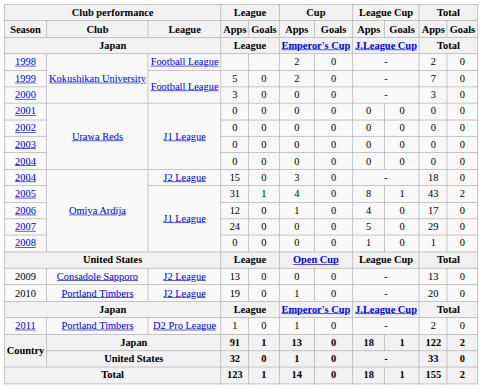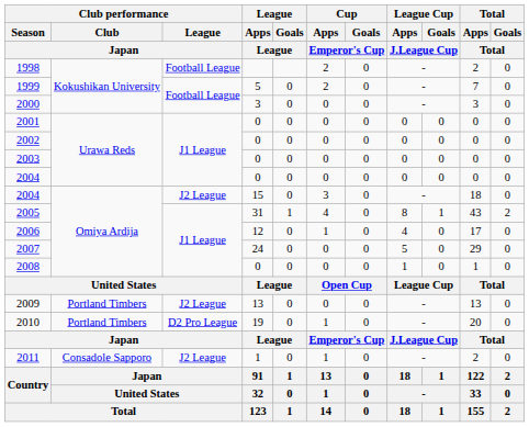 <table class="wikitable" style="text-align:center;">
 <tr>
 <th colspan=3>Club performance</th>
 <th colspan=2>League</th>
 <th colspan=2>Cup</th>
 <th colspan=2>League Cup</th>
 <th colspan=2>Total</th>
 </tr>
 <tr>
 <th>Season</th>
 <th>Club</th>
 <th>League</th>
 <th>Apps</th>
 <th>Goals</th>
 <th>Apps</th>
 <th>Goals</th>
 <th>Apps</th>
 <th>Goals</th>
 <th>Apps</th>
 <th>Goals</th>
 </tr>
 <tr>
 <th colspan=3>Japan</th>
 <th colspan=2>League</th>
 <th colspan=2><a href='#'>Emperor's Cup</a></th>
 <th colspan=2><a href='#'>J.League Cup</a></th>
 <th colspan=2>Total</th>
 </tr>
 <tr>
 <td><a href='#'>1998</a></td>
 <td rowspan="3"><a href='#'>Kokushikan University</a></td>
 <td><a href='#'>Football League</a></td>
 <td></td>
 <td></td>
 <td>2</td>
 <td>0</td>
 <td colspan="2">-</td>
 <td>2</td>
 <td>0</td>
 </tr>
 <tr>
 <td><a href='#'>1999</a></td>
 <td rowspan="2"><a href='#'>Football League</a></td>
 <td>5</td>
 <td>0</td>
 <td>2</td>
 <td>0</td>
 <td colspan="2">-</td>
 <td>7</td>
 <td>0</td>
 </tr>
 <tr>
 <td><a href='#'>2000</a></td>
 <td>3</td>
 <td>0</td>
 <td>0</td>
 <td>0</td>
 <td colspan="2">-</td>
 <td>3</td>
 <td>0</td>
 </tr>
 <tr>
 <td><a href='#'>2001</a></td>
 <td rowspan="4"><a href='#'>Urawa Reds</a></td>
 <td rowspan="4"><a href='#'>J1 League</a></td>
 <td>0</td>
 <td>0</td>
 <td>0</td>
 <td>0</td>
 <td>0</td>
 <td>0</td>
 <td>0</td>
 <td>0</td>
 </tr>
 <tr>
 <td><a href='#'>2002</a></td>
 <td>0</td>
 <td>0</td>
 <td>0</td>
 <td>0</td>
 <td>0</td>
 <td>0</td>
 <td>0</td>
 <td>0</td>
 </tr>
 <tr>
 <td><a href='#'>2003</a></td>
 <td>0</td>
 <td>0</td>
 <td>0</td>
 <td>0</td>
 <td>0</td>
 <td>0</td>
 <td>0</td>
 <td>0</td>
 </tr>
 <tr>
 <td><a href='#'>2004</a></td>
 <td>0</td>
 <td>0</td>
 <td>0</td>
 <td>0</td>
 <td>0</td>
 <td>0</td>
 <td>0</td>
 <td>0</td>
 </tr>
 <tr>
 <td><a href='#'>2004</a></td>
 <td rowspan="5"><a href='#'>Omiya Ardija</a></td>
 <td><a href='#'>J2 League</a></td>
 <td>15</td>
 <td>0</td>
 <td>3</td>
 <td>0</td>
 <td colspan="2">-</td>
 <td>18</td>
 <td>0</td>
 </tr>
 <tr>
 <td><a href='#'>2005</a></td>
 <td rowspan="4"><a href='#'>J1 League</a></td>
 <td>31</td>
 <td>1</td>
 <td>4</td>
 <td>0</td>
 <td>8</td>
 <td>1</td>
 <td>43</td>
 <td>2</td>
 </tr>
 <tr>
 <td><a href='#'>2006</a></td>
 <td>12</td>
 <td>0</td>
 <td>1</td>
 <td>0</td>
 <td>4</td>
 <td>0</td>
 <td>17</td>
 <td>0</td>
 </tr>
 <tr>
 <td><a href='#'>2007</a></td>
 <td>24</td>
 <td>0</td>
 <td>0</td>
 <td>0</td>
 <td>5</td>
 <td>0</td>
 <td>29</td>
 <td>0</td>
 </tr>
 <tr>
 <td><a href='#'>2008</a></td>
 <td>0</td>
 <td>0</td>
 <td>0</td>
 <td>0</td>
 <td>1</td>
 <td>0</td>
 <td>1</td>
 <td>0</td>
 </tr>
 <tr>
 <th colspan=3>United States</th>
 <th colspan=2>League</th>
 <th colspan=2><a href='#'>Open Cup</a></th>
 <th colspan=2>League Cup</th>
 <th colspan=2>Total</th>
 </tr>
 <tr>
 <td>2009</td>
-<td><a href='#'>Consadole Sapporo</a></td>
+<td><a href='#'>Portland Timbers</a></td>
 <td><a href='#'>J2 League</a></td>
 <td>13</td>
 <td>0</td>
 <td>0</td>
 <td>0</td>
 <td colspan="2">-</td>
 <td>13</td>
 <td>0</td>
 </tr>
 <tr>
 <td>2010</td>
 <td><a href='#'>Portland Timbers</a></td>
-<td><a href='#'>J2 League</a></td>
+<td><a href='#'>D2 Pro League</a></td>
 <td>19</td>
 <td>0</td>
 <td>1</td>
 <td>0</td>
 <td colspan="2">-</td>
 <td>20</td>
 <td>0</td>
 </tr>
 <tr>
 <th colspan=3>Japan</th>
 <th colspan=2>League</th>
 <th colspan=2><a href='#'>Emperor's Cup</a></th>
 <th colspan=2><a href='#'>J.League Cup</a></th>
 <th colspan=2>Total</th>
 </tr>
 <tr>
 <td><a href='#'>2011</a></td>
-<td><a href='#'>Portland Timbers</a></td>
-<td><a href='#'>D2 Pro League</a></td>
+<td><a href='#'>Consadole Sapporo</a></td>
+<td><a href='#'>J2 League</a></td>
 <td>1</td>
 <td>0</td>
 <td>1</td>
 <td>0</td>
 <td colspan="2">-</td>
 <td>2</td>
 <td>0</td>
 </tr>
 <tr>
 <th rowspan=2>Country</th>
 <th colspan=2>Japan</th>
 <th>91</th>
 <th>1</th>
 <th>13</th>
 <th>0</th>
 <th>18</th>
 <th>1</th>
 <th>122</th>
 <th>2</th>
 </tr>
 <tr>
 <th colspan=2>United States</th>
 <th>32</th>
 <th>0</th>
 <th>1</th>
 <th>0</th>
 <th colspan="2">-</th>
 <th>33</th>
 <th>0</th>
 </tr>
 <tr>
 <th colspan=3>Total</th>
 <th>123</th>
 <th>1</th>
 <th>14</th>
 <th>0</th>
 <th>18</th>
 <th>1</th>
 <th>155</th>
 <th>2</th>
 </tr>
 </table>
